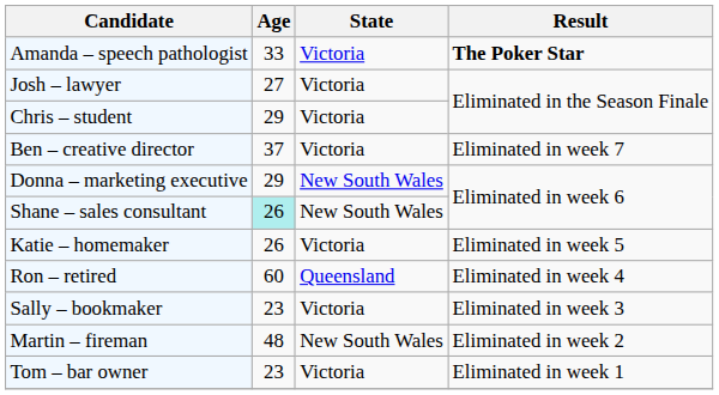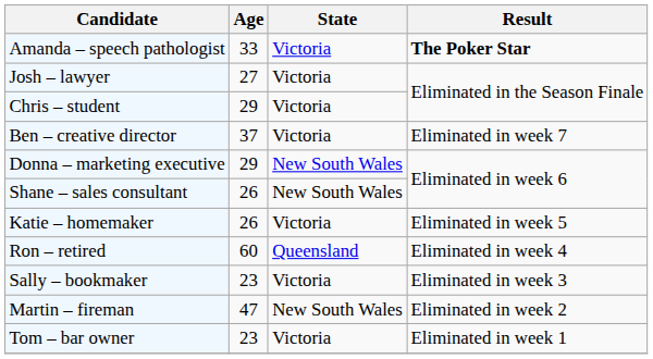 <table class="wikitable">
 <tr>
 <th>Candidate</th>
 <th>Age</th>
 <th>State</th>
 <th>Result</th>
 </tr>
 <tr>
 <td bgcolor=aliceblue>Amanda – speech pathologist</td>
 <td align="center">33</td>
 <td><a href='#'>Victoria</a></td>
 <td><strong>The Poker Star</strong></td>
 </tr>
 <tr>
 <td bgcolor=aliceblue>Josh – lawyer</td>
 <td align="center">27</td>
 <td>Victoria</td>
 <td rowspan="2">Eliminated in the Season Finale</td>
 </tr>
 <tr>
 <td bgcolor=aliceblue>Chris – student</td>
 <td align="center">29</td>
 <td>Victoria</td>
 </tr>
 <tr>
 <td bgcolor=aliceblue>Ben – creative director</td>
 <td align="center">37</td>
 <td>Victoria</td>
 <td>Eliminated in week 7</td>
 </tr>
 <tr>
 <td bgcolor=aliceblue>Donna – marketing executive</td>
 <td align="center">29</td>
 <td><a href='#'>New South Wales</a></td>
 <td rowspan="2">Eliminated in week 6</td>
 </tr>
 <tr>
 <td bgcolor=aliceblue>Shane – sales consultant</td>
-<td align="center" style="background: paleturquoise;">26</td>
+<td align="center">26</td>
 <td>New South Wales</td>
 </tr>
 <tr>
 <td bgcolor=aliceblue>Katie – homemaker</td>
 <td align="center">26</td>
 <td>Victoria</td>
 <td>Eliminated in week 5</td>
 </tr>
 <tr>
 <td bgcolor=aliceblue>Ron – retired</td>
 <td align="center">60</td>
 <td><a href='#'>Queensland</a></td>
 <td>Eliminated in week 4</td>
 </tr>
 <tr>
 <td bgcolor=aliceblue>Sally – bookmaker</td>
 <td align="center">23</td>
 <td>Victoria</td>
 <td>Eliminated in week 3</td>
 </tr>
 <tr>
 <td bgcolor=aliceblue>Martin – fireman</td>
-<td align="center">48</td>
+<td align="center">47</td>
 <td>New South Wales</td>
 <td>Eliminated in week 2</td>
 </tr>
 <tr>
 <td bgcolor=aliceblue>Tom – bar owner</td>
 <td align="center">23</td>
 <td>Victoria</td>
 <td>Eliminated in week 1</td>
 </tr>
 <tr>
 </tr>
 </table>
